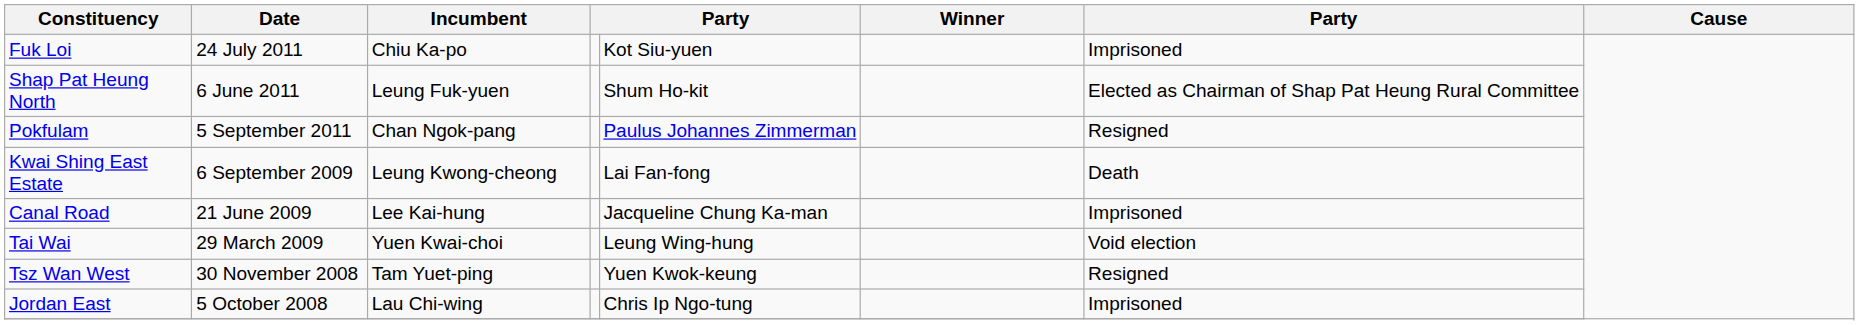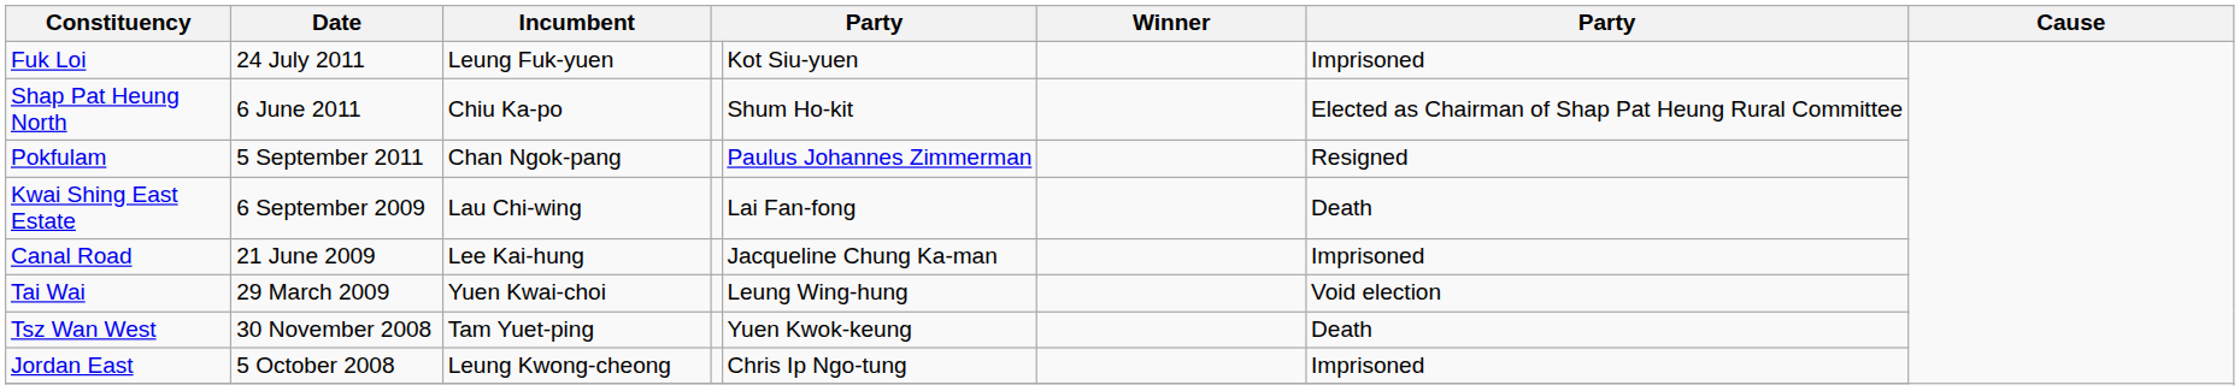 <table class="wikitable">
 <tr>
 <th width=150px>Constituency</th>
 <th width="140px">Date</th>
 <th width=180px>Incumbent</th>
 <th width=100px colspan=2>Party</th>
 <th width=180px>Winner</th>
 <th width=100px colspan=2>Party</th>
 <th width=220px>Cause</th>
 </tr>
 <tr>
 <td><a href='#'>Fuk Loi</a></td>
 <td>24 July 2011</td>
-<td>Chiu Ka-po</td>
+<td>Leung Fuk-yuen</td>
 <td></td>
 <td>Kot Siu-yuen</td>
 <td></td>
 <td>Imprisoned</td>
 </tr>
 <tr>
 <td><a href='#'>Shap Pat Heung North</a></td>
 <td>6 June 2011</td>
-<td>Leung Fuk-yuen</td>
+<td>Chiu Ka-po</td>
 <td></td>
 <td>Shum Ho-kit</td>
 <td></td>
 <td>Elected as Chairman of Shap Pat Heung Rural Committee</td>
 </tr>
 <tr>
 <td><a href='#'>Pokfulam</a></td>
 <td>5 September 2011</td>
 <td>Chan Ngok-pang</td>
 <td></td>
 <td><a href='#'>Paulus Johannes Zimmerman</a></td>
 <td></td>
 <td>Resigned</td>
 </tr>
 <tr>
 <td><a href='#'>Kwai Shing East Estate</a></td>
 <td>6 September 2009</td>
-<td>Leung Kwong-cheong</td>
+<td>Lau Chi-wing</td>
 <td></td>
 <td>Lai Fan-fong</td>
 <td></td>
 <td>Death</td>
 </tr>
 <tr>
 <td><a href='#'>Canal Road</a></td>
 <td>21 June 2009</td>
 <td>Lee Kai-hung</td>
 <td></td>
 <td>Jacqueline Chung Ka-man</td>
 <td></td>
 <td>Imprisoned</td>
 </tr>
 <tr>
 <td><a href='#'>Tai Wai</a></td>
 <td>29 March 2009</td>
 <td>Yuen Kwai-choi</td>
 <td></td>
 <td>Leung Wing-hung</td>
 <td></td>
 <td>Void election</td>
 </tr>
 <tr>
 <td><a href='#'>Tsz Wan West</a></td>
 <td>30 November 2008</td>
 <td>Tam Yuet-ping</td>
 <td></td>
 <td>Yuen Kwok-keung</td>
 <td></td>
-<td>Resigned</td>
+<td>Death</td>
 </tr>
 <tr>
 <td><a href='#'>Jordan East</a></td>
 <td>5 October 2008</td>
-<td>Lau Chi-wing</td>
+<td>Leung Kwong-cheong</td>
 <td></td>
 <td>Chris Ip Ngo-tung</td>
 <td></td>
 <td>Imprisoned</td>
 </tr>
 <tr>
 </tr>
 </table>
